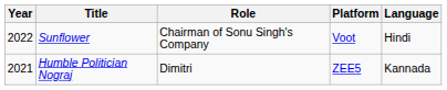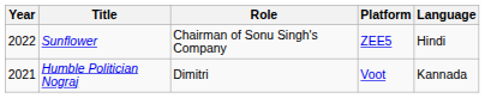 <table class="wikitable">
 <tr>
 <th>Year</th>
 <th>Title</th>
 <th>Role</th>
 <th>Platform</th>
 <th>Language</th>
 </tr>
 <tr>
 <td>2022</td>
 <td><a href='#'><em>Sunflower</em></a></td>
 <td>Chairman of Sonu Singh's Company</td>
-<td><a href='#'>Voot</a></td>
+<td><a href='#'>ZEE5</a></td>
 <td>Hindi</td>
 </tr>
 <tr>
 <td>2021</td>
 <td><em><a href='#'>Humble Politician Nograj</a></em></td>
 <td>Dimitri</td>
-<td><a href='#'>ZEE5</a></td>
+<td><a href='#'>Voot</a></td>
 <td>Kannada</td>
 </tr>
 </table>
